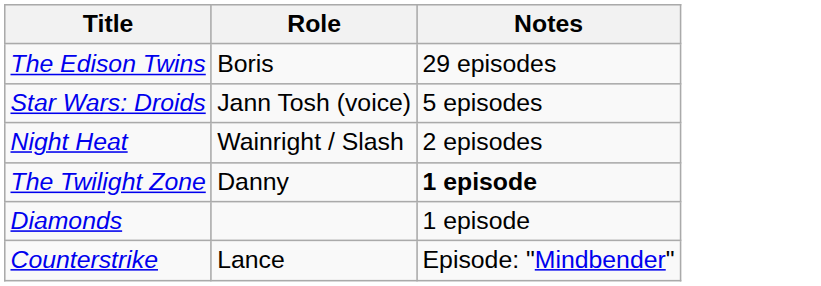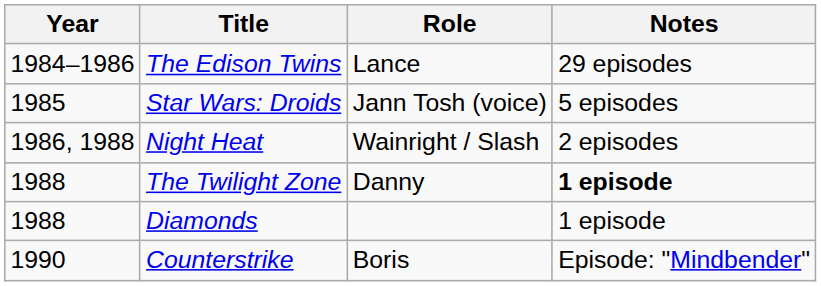 <table class="wikitable sortable">
 <tr>
+<th>Year</th>
 <th>Title</th>
 <th>Role</th>
 <th>Notes</th>
 </tr>
 <tr>
+<td>1984–1986</td>
 <td><em><a href='#'>The Edison Twins</a></em></td>
-<td>Boris</td>
+<td>Lance</td>
 <td>29 episodes</td>
 </tr>
 <tr>
+<td>1985</td>
 <td><em><a href='#'>Star Wars: Droids</a></em></td>
 <td>Jann Tosh (voice)</td>
 <td>5 episodes</td>
 </tr>
 <tr>
+<td>1986, 1988</td>
 <td><em><a href='#'>Night Heat</a></em></td>
 <td>Wainright / Slash</td>
 <td>2 episodes</td>
 </tr>
 <tr>
+<td>1988</td>
 <td><em><a href='#'>The Twilight Zone</a></em></td>
 <td>Danny</td>
 <td><strong>1 episode</strong></td>
 </tr>
 <tr>
+<td>1988</td>
 <td><em><a href='#'>Diamonds</a></em></td>
 <td></td>
 <td>1 episode</td>
 </tr>
 <tr>
+<td>1990</td>
 <td><em><a href='#'>Counterstrike</a></em></td>
-<td>Lance</td>
+<td>Boris</td>
 <td>Episode: "<a href='#'>Mindbender</a>" </td>
 </tr>
 </table>
